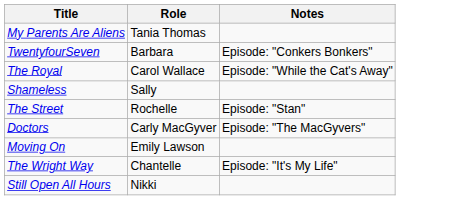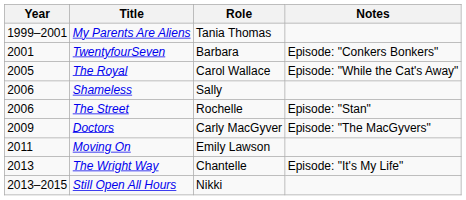 <table class="wikitable sortable">
 <tr>
+<th>Year</th>
 <th>Title</th>
 <th>Role</th>
 <th>Notes</th>
 </tr>
 <tr>
+<td>1999–2001</td>
 <td><em><a href='#'>My Parents Are Aliens</a></em></td>
 <td>Tania Thomas</td>
 <td></td>
 </tr>
 <tr>
+<td>2001</td>
 <td><em><a href='#'>TwentyfourSeven</a></em></td>
 <td>Barbara</td>
 <td>Episode: "Conkers Bonkers"</td>
 </tr>
 <tr>
+<td>2005</td>
 <td><em><a href='#'>The Royal</a></em></td>
 <td>Carol Wallace</td>
 <td>Episode: "While the Cat's Away"</td>
 </tr>
 <tr>
+<td>2006</td>
 <td><em><a href='#'>Shameless</a></em></td>
 <td>Sally</td>
 <td></td>
 </tr>
 <tr>
+<td>2006</td>
 <td><em><a href='#'>The Street</a></em></td>
 <td>Rochelle</td>
 <td>Episode: "Stan"</td>
 </tr>
 <tr>
+<td>2009</td>
 <td><em><a href='#'>Doctors</a></em></td>
 <td>Carly MacGyver</td>
 <td>Episode: "The MacGyvers"</td>
 </tr>
 <tr>
+<td>2011</td>
 <td><em><a href='#'>Moving On</a></em></td>
 <td>Emily Lawson</td>
 <td></td>
 </tr>
 <tr>
+<td>2013</td>
 <td><em><a href='#'>The Wright Way</a></em></td>
 <td>Chantelle</td>
 <td>Episode: "It's My Life"</td>
 </tr>
 <tr>
+<td>2013–2015</td>
 <td><em><a href='#'>Still Open All Hours</a></em></td>
 <td>Nikki</td>
 <td></td>
 </tr>
 </table>
